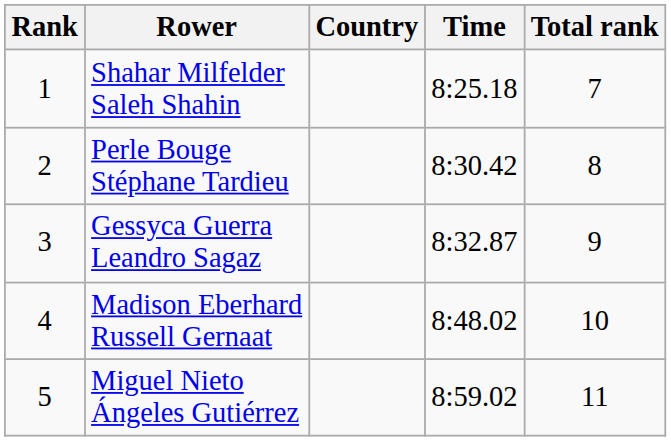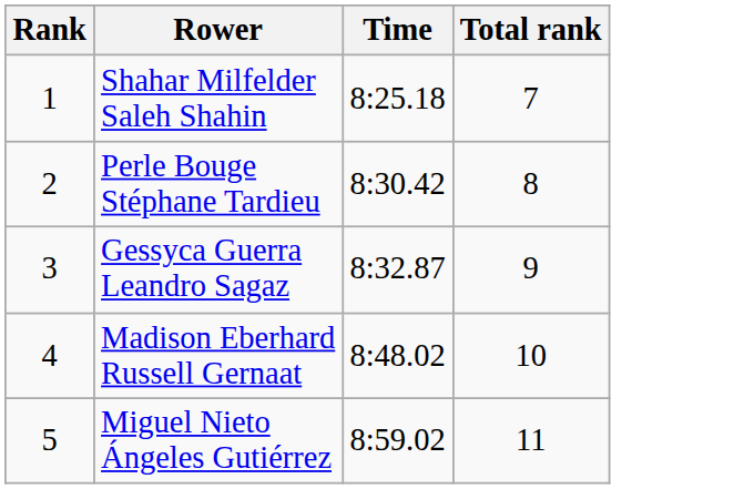 <table class="wikitable" style="text-align:center">
 <tr>
 <th>Rank</th>
 <th>Rower</th>
-<th>Country</th>
 <th>Time</th>
 <th>Total rank</th>
 </tr>
 <tr>
 <td>1</td>
 <td align="left"><a href='#'>Shahar Milfelder</a><br><a href='#'>Saleh Shahin</a></td>
-<td align="left"></td>
 <td>8:25.18</td>
 <td>7</td>
 </tr>
 <tr>
 <td>2</td>
 <td align="left"><a href='#'>Perle Bouge</a><br><a href='#'>Stéphane Tardieu </a></td>
-<td align="left"></td>
 <td>8:30.42</td>
 <td>8</td>
 </tr>
 <tr>
 <td>3</td>
 <td align="left"><a href='#'>Gessyca Guerra</a><br><a href='#'>Leandro Sagaz</a></td>
-<td align="left"></td>
 <td>8:32.87</td>
 <td>9</td>
 </tr>
 <tr>
 <td>4</td>
 <td align="left"><a href='#'>Madison Eberhard</a><br><a href='#'>Russell Gernaat</a></td>
-<td align="left"></td>
 <td>8:48.02</td>
 <td>10</td>
 </tr>
 <tr>
 <td>5</td>
 <td align="left"><a href='#'>Miguel Nieto</a><br><a href='#'>Ángeles Gutiérrez</a></td>
-<td align="left"></td>
 <td>8:59.02</td>
 <td>11</td>
 </tr>
 </table>
